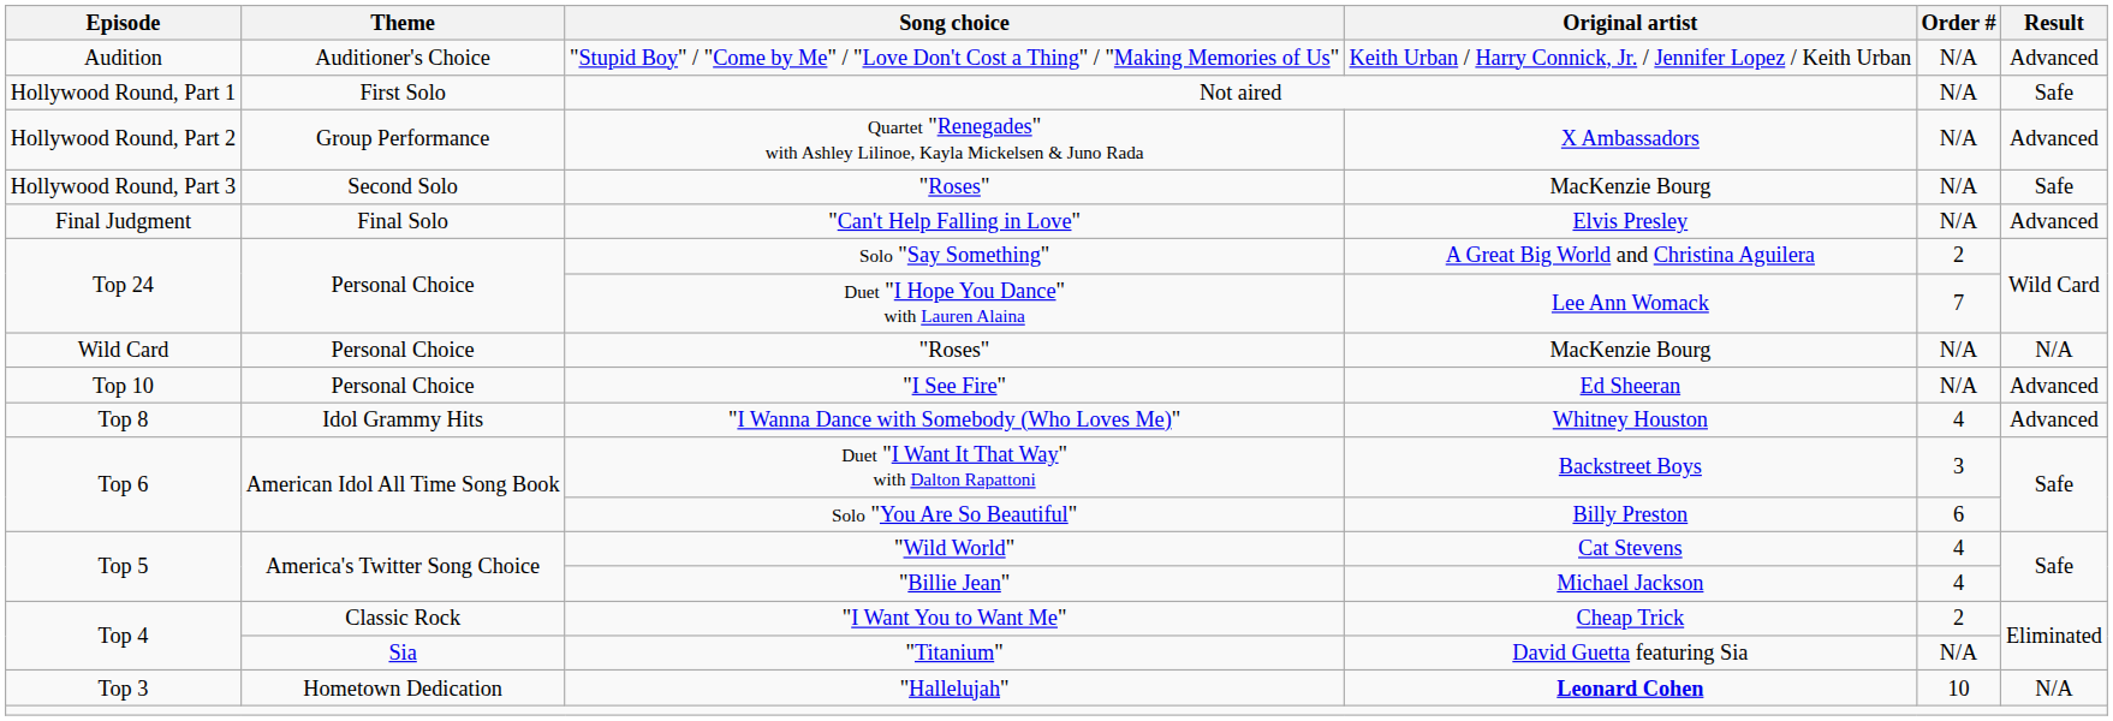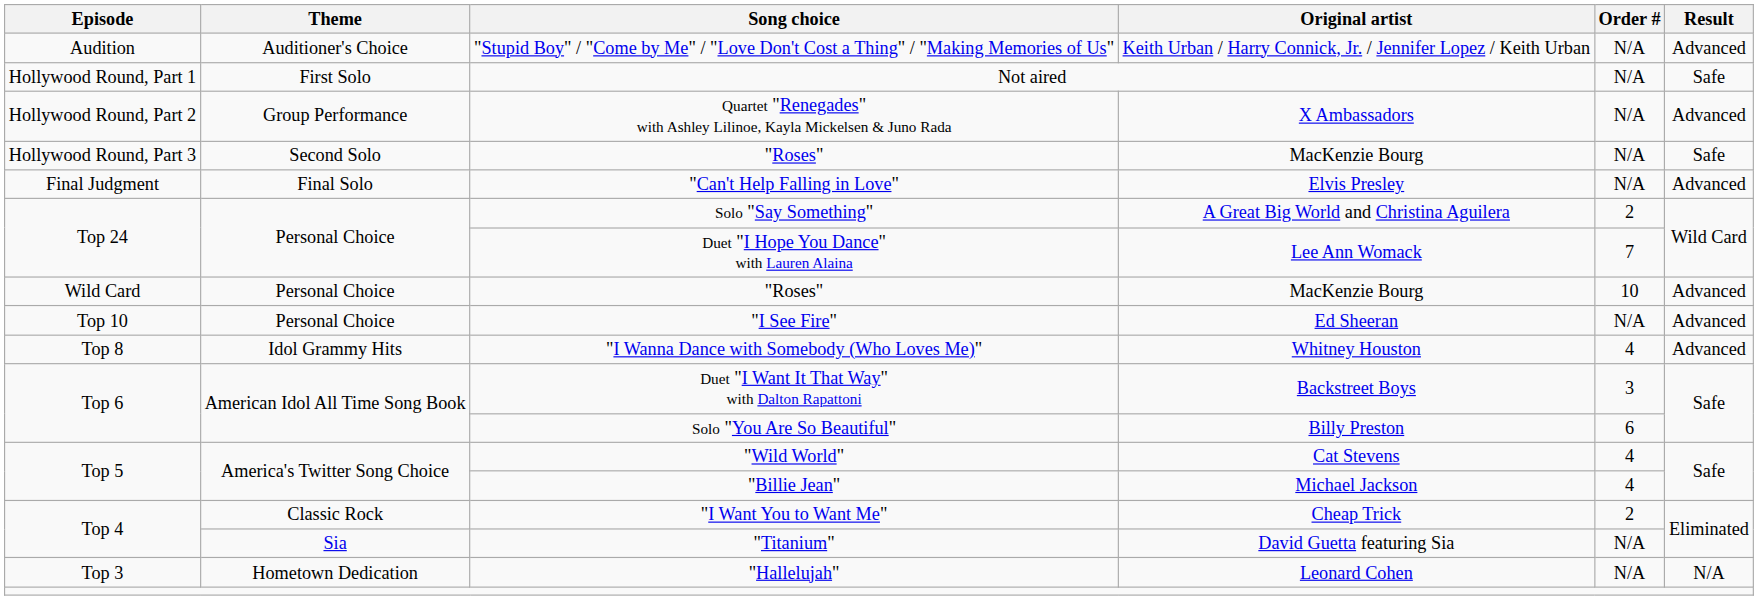 <table class="wikitable" style="text-align: center;">
 <tr>
 <th>Episode</th>
 <th>Theme</th>
 <th>Song choice</th>
 <th>Original artist</th>
 <th>Order #</th>
 <th>Result</th>
 </tr>
 <tr ju>
 <td>Audition</td>
 <td>Auditioner's Choice</td>
 <td>"<a href='#'>Stupid Boy</a>" / "<a href='#'>Come by Me</a>" / "<a href='#'>Love Don't Cost a Thing</a>" / "<a href='#'>Making Memories of Us</a>"</td>
 <td><a href='#'>Keith Urban</a> / <a href='#'>Harry Connick, Jr.</a> / <a href='#'>Jennifer Lopez</a> / Keith Urban</td>
 <td>N/A</td>
 <td>Advanced</td>
 </tr>
 <tr>
 <td>Hollywood Round, Part 1</td>
 <td>First Solo</td>
 <td colspan=2>Not aired</td>
 <td>N/A</td>
 <td>Safe</td>
 </tr>
 <tr>
 <td>Hollywood Round, Part 2</td>
 <td>Group Performance</td>
 <td><small>Quartet</small> "<a href='#'>Renegades</a>"<br><small>with Ashley Lilinoe, Kayla Mickelsen & Juno Rada</small></td>
 <td><a href='#'>X Ambassadors</a></td>
 <td>N/A</td>
 <td>Advanced</td>
 </tr>
 <tr>
 <td>Hollywood Round, Part 3</td>
 <td>Second Solo</td>
 <td>"<a href='#'>Roses</a>"</td>
 <td>MacKenzie Bourg</td>
 <td>N/A</td>
 <td>Safe</td>
 </tr>
 <tr>
 <td>Final Judgment</td>
 <td>Final Solo</td>
 <td>"<a href='#'>Can't Help Falling in Love</a>"</td>
 <td><a href='#'>Elvis Presley</a></td>
 <td>N/A</td>
 <td>Advanced</td>
 </tr>
 <tr>
 <td rowspan=2>Top 24</td>
 <td rowspan=2>Personal Choice</td>
 <td><small>Solo</small> "<a href='#'>Say Something</a>"</td>
 <td><a href='#'>A Great Big World</a> and <a href='#'>Christina Aguilera</a></td>
 <td>2</td>
 <td rowspan=2>Wild Card</td>
 </tr>
 <tr>
 <td><small>Duet</small> "<a href='#'>I Hope You Dance</a>"<br><small>with <a href='#'>Lauren Alaina</a></small></td>
 <td><a href='#'>Lee Ann Womack</a></td>
 <td>7</td>
 </tr>
 <tr>
 <td>Wild Card</td>
 <td>Personal Choice</td>
 <td>"Roses"</td>
 <td>MacKenzie Bourg</td>
-<td>N/A</td>
-<td>N/A</td>
+<td>10</td>
+<td>Advanced</td>
 </tr>
 <tr>
 <td>Top 10</td>
 <td>Personal Choice</td>
 <td>"<a href='#'>I See Fire</a>"</td>
 <td><a href='#'>Ed Sheeran</a></td>
 <td>N/A</td>
 <td>Advanced</td>
 </tr>
 <tr>
 <td>Top 8</td>
 <td>Idol Grammy Hits</td>
 <td>"<a href='#'>I Wanna Dance with Somebody (Who Loves Me)</a>"</td>
 <td><a href='#'>Whitney Houston</a></td>
 <td>4</td>
 <td>Advanced</td>
 </tr>
 <tr>
 <td rowspan=2>Top 6</td>
 <td rowspan=2>American Idol All Time Song Book</td>
 <td><small>Duet</small> "<a href='#'>I Want It That Way</a>"<br><small>with <a href='#'>Dalton Rapattoni</a></small></td>
 <td><a href='#'>Backstreet Boys</a></td>
 <td>3</td>
 <td rowspan=2>Safe</td>
 </tr>
 <tr>
 <td><small>Solo</small> "<a href='#'>You Are So Beautiful</a>"</td>
 <td><a href='#'>Billy Preston</a></td>
 <td>6</td>
 </tr>
 <tr>
 <td rowspan=2>Top 5</td>
 <td rowspan=2>America's Twitter Song Choice</td>
 <td>"<a href='#'>Wild World</a>"</td>
 <td><a href='#'>Cat Stevens</a></td>
 <td>4</td>
 <td rowspan=2>Safe</td>
 </tr>
 <tr>
 <td>"<a href='#'>Billie Jean</a>"</td>
 <td><a href='#'>Michael Jackson</a></td>
 <td>4</td>
 </tr>
 <tr>
 <td rowspan=2>Top 4</td>
 <td>Classic Rock</td>
 <td>"<a href='#'>I Want You to Want Me</a>"</td>
 <td><a href='#'>Cheap Trick</a></td>
 <td>2</td>
 <td rowspan=2>Eliminated</td>
 </tr>
 <tr>
 <td><a href='#'>Sia</a></td>
 <td>"<a href='#'>Titanium</a>"</td>
 <td><a href='#'>David Guetta</a> featuring Sia</td>
 <td>N/A</td>
 </tr>
 <tr>
 <td>Top 3</td>
 <td>Hometown Dedication</td>
 <td>"<a href='#'>Hallelujah</a>"</td>
-<td><strong><a href='#'>Leonard Cohen</a></strong></td>
-<td>10</td>
+<td><a href='#'>Leonard Cohen</a></td>
+<td>N/A</td>
 <td>N/A</td>
 </tr>
 <tr>
 <td colspan="6"></td>
 </tr>
 </table>
